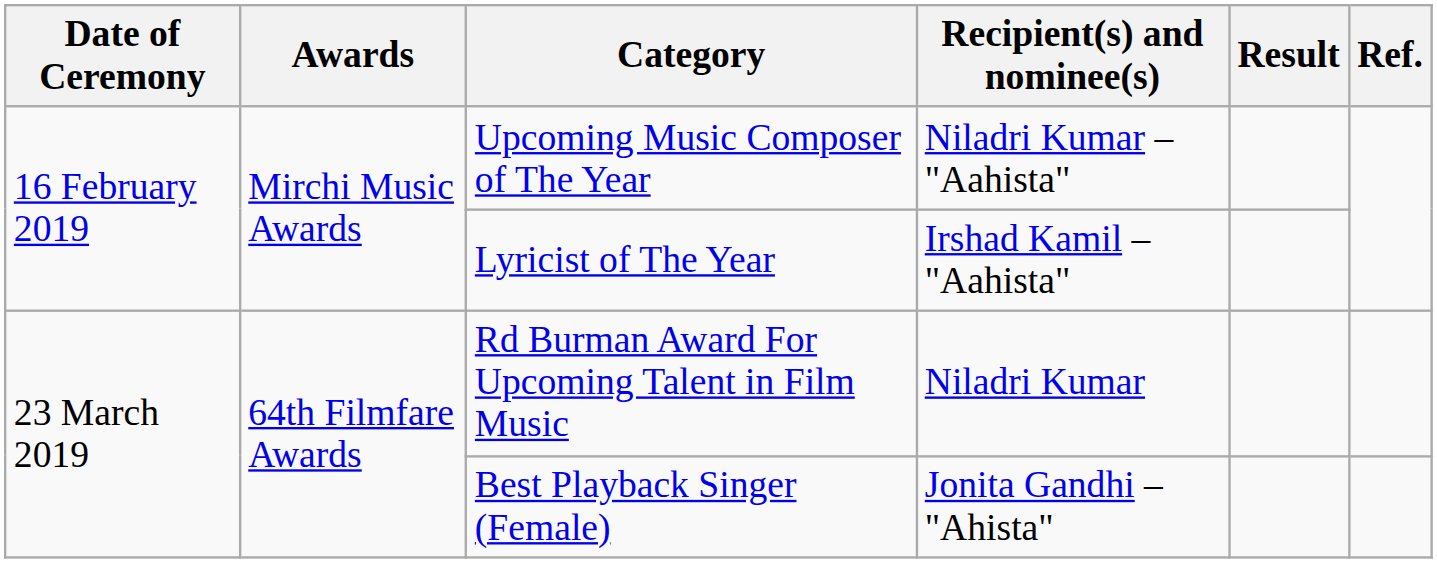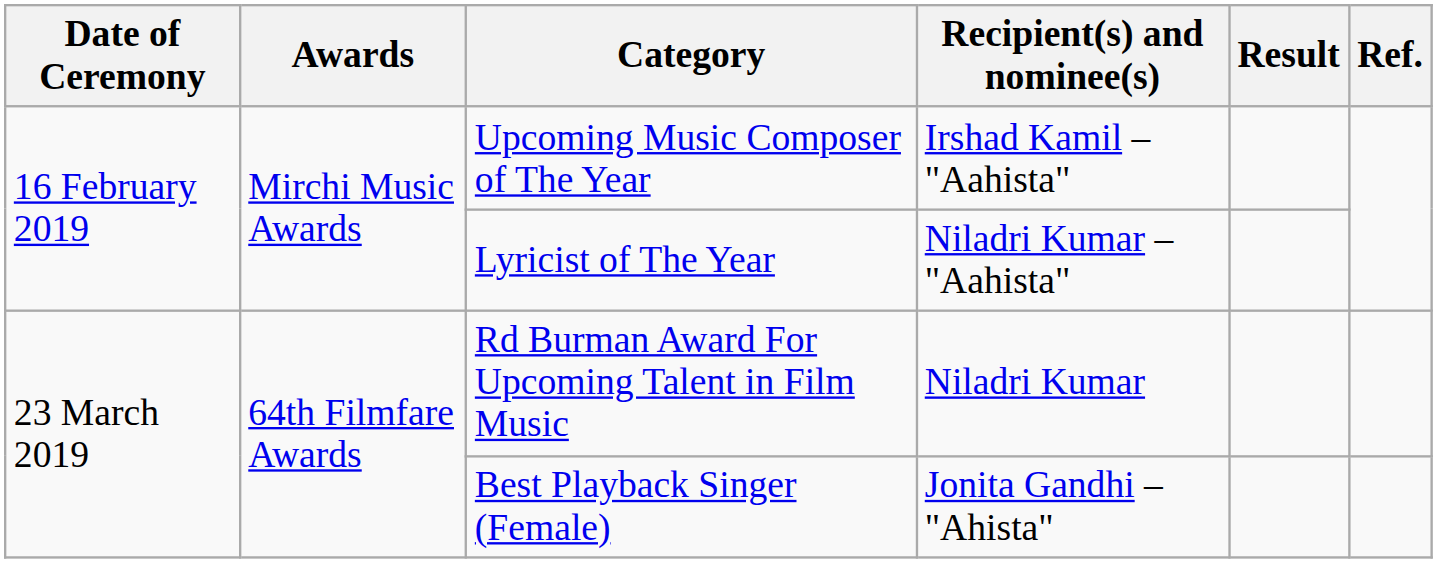 <table class="wikitable sortable">
 <tr>
 <th>Date of Ceremony</th>
 <th>Awards</th>
 <th>Category</th>
 <th>Recipient(s) and nominee(s)</th>
 <th>Result</th>
 <th>Ref.</th>
 </tr>
 <tr>
 <td rowspan=2><a href='#'>16 February 2019</a></td>
 <td rowspan=2><a href='#'>Mirchi Music Awards</a></td>
 <td><a href='#'>Upcoming Music Composer of The Year</a></td>
-<td><a href='#'>Niladri Kumar</a> – "Aahista"</td>
+<td><a href='#'>Irshad Kamil</a> – "Aahista"</td>
 <td></td>
 <td rowspan=2></td>
 </tr>
 <tr>
 <td><a href='#'>Lyricist of The Year</a></td>
-<td><a href='#'>Irshad Kamil</a> – "Aahista"</td>
+<td><a href='#'>Niladri Kumar</a> – "Aahista"</td>
 <td></td>
 </tr>
 <tr>
 <td rowspan="2">23 March 2019</td>
 <td rowspan="2"><a href='#'>64th Filmfare Awards</a></td>
 <td><a href='#'>Rd Burman Award For Upcoming Talent in Film Music</a></td>
 <td><a href='#'>Niladri Kumar</a></td>
 <td></td>
 <td></td>
 </tr>
 <tr>
 <td><a href='#'>Best Playback Singer (Female)</a></td>
 <td><a href='#'>Jonita Gandhi</a> – "Ahista"</td>
 <td></td>
 <td></td>
 </tr>
 </table>
